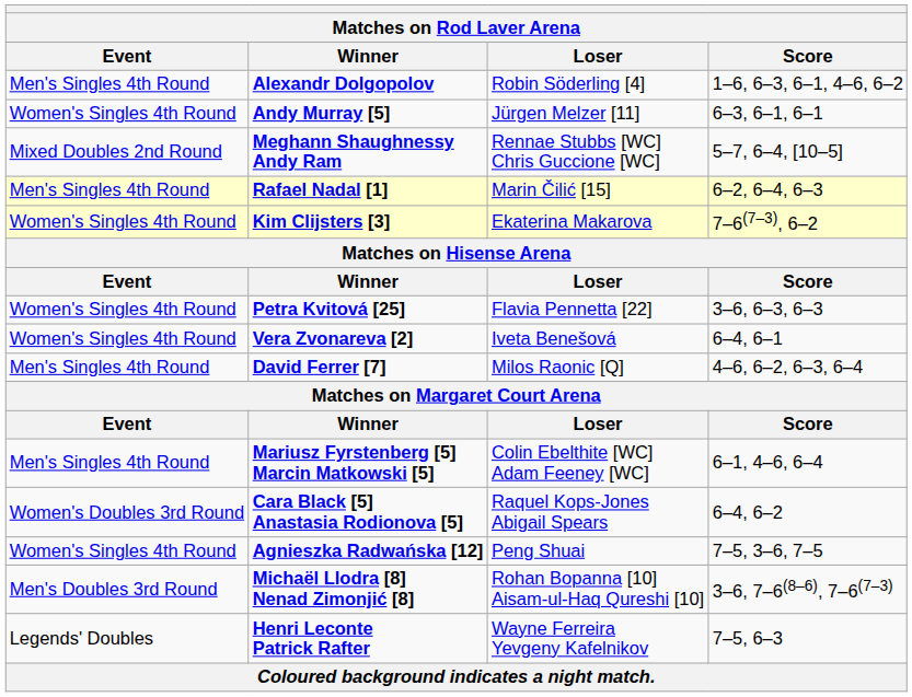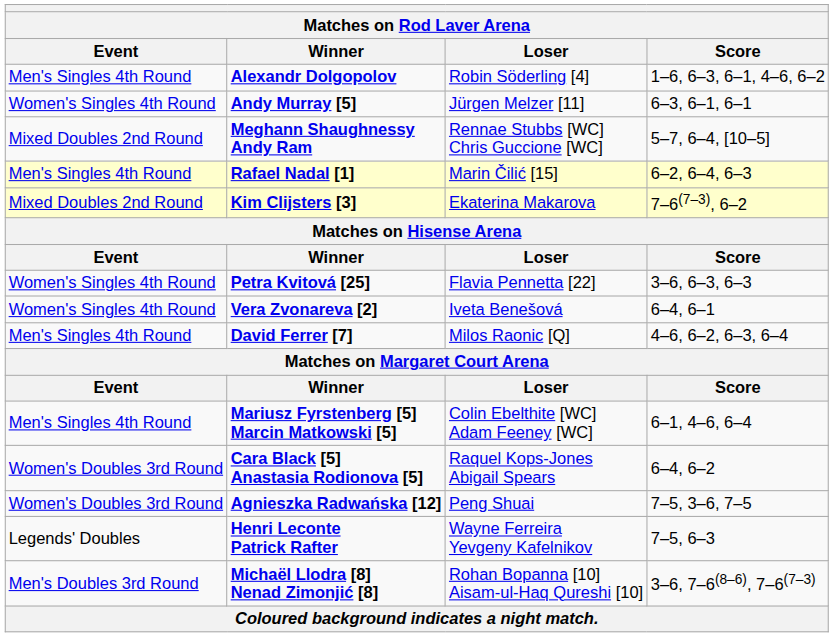 <table class="wikitable collapsible" style="margin:1em auto;">
 <tr>
 <th colspan=4></th>
 </tr>
 <tr>
 <th colspan=4><strong>Matches on <a href='#'>Rod Laver Arena</a></strong></th>
 </tr>
 <tr>
 <th>Event</th>
 <th>Winner</th>
 <th>Loser</th>
 <th>Score</th>
 </tr>
 <tr align=left>
 <td><a href='#'>Men's Singles 4th Round</a></td>
 <td> <strong><a href='#'>Alexandr Dolgopolov</a></strong></td>
 <td> <a href='#'>Robin Söderling</a> [4]</td>
 <td>1–6, 6–3, 6–1, 4–6, 6–2</td>
 </tr>
 <tr align=left>
 <td><a href='#'>Women's Singles 4th Round</a></td>
 <td> <strong><a href='#'>Andy Murray</a> [5]</strong></td>
 <td> <a href='#'>Jürgen Melzer</a> [11]</td>
 <td>6–3, 6–1, 6–1</td>
 </tr>
 <tr align=left>
 <td><a href='#'>Mixed Doubles 2nd Round</a></td>
 <td> <strong><a href='#'>Meghann Shaughnessy</a></strong><br> <strong><a href='#'>Andy Ram</a></strong></td>
 <td> <a href='#'>Rennae Stubbs</a> [WC]<br> <a href='#'>Chris Guccione</a> [WC]</td>
 <td>5–7, 6–4, [10–5]</td>
 </tr>
 <tr style="text-align:left; background:#ffc;">
 <td><a href='#'>Men's Singles 4th Round</a></td>
 <td> <strong><a href='#'>Rafael Nadal</a> [1]</strong></td>
 <td> <a href='#'>Marin Čilić</a> [15]</td>
 <td>6–2, 6–4, 6–3</td>
 </tr>
 <tr style="text-align:left; background:#ffc;">
-<td><a href='#'>Women's Singles 4th Round</a></td>
+<td><a href='#'>Mixed Doubles 2nd Round</a></td>
 <td> <strong><a href='#'>Kim Clijsters</a> [3]</strong></td>
 <td> <a href='#'>Ekaterina Makarova</a></td>
 <td>7–6<sup>(7–3)</sup>, 6–2</td>
 </tr>
 <tr>
 <th colspan=4><strong>Matches on <a href='#'>Hisense Arena</a></strong></th>
 </tr>
 <tr>
 <th>Event</th>
 <th>Winner</th>
 <th>Loser</th>
 <th>Score</th>
 </tr>
 <tr align=left>
 <td><a href='#'>Women's Singles 4th Round</a></td>
 <td> <strong><a href='#'>Petra Kvitová</a> [25]</strong></td>
 <td> <a href='#'>Flavia Pennetta</a> [22]</td>
 <td>3–6, 6–3, 6–3</td>
 </tr>
 <tr align=left>
 <td><a href='#'>Women's Singles 4th Round</a></td>
 <td> <strong><a href='#'>Vera Zvonareva</a> [2]</strong></td>
 <td> <a href='#'>Iveta Benešová</a></td>
 <td>6–4, 6–1</td>
 </tr>
 <tr align=left>
 <td><a href='#'>Men's Singles 4th Round</a></td>
 <td> <strong><a href='#'>David Ferrer</a> [7]</strong></td>
 <td> <a href='#'>Milos Raonic</a> [Q]</td>
 <td>4–6, 6–2, 6–3, 6–4</td>
 </tr>
 <tr>
 <th colspan=4><strong>Matches on <a href='#'>Margaret Court Arena</a></strong></th>
 </tr>
 <tr>
 <th>Event</th>
 <th>Winner</th>
 <th>Loser</th>
 <th>Score</th>
 </tr>
 <tr align=left>
 <td><a href='#'>Men's Singles 4th Round</a></td>
 <td> <strong><a href='#'>Mariusz Fyrstenberg</a> [5] <br>  <a href='#'>Marcin Matkowski</a> [5]</strong></td>
 <td> <a href='#'>Colin Ebelthite</a> [WC] <br>  <a href='#'>Adam Feeney</a> [WC]</td>
 <td>6–1, 4–6, 6–4</td>
 </tr>
 <tr align=left>
 <td><a href='#'>Women's Doubles 3rd Round</a></td>
 <td> <strong><a href='#'>Cara Black</a> [5] <br>  <a href='#'>Anastasia Rodionova</a> [5]</strong></td>
 <td> <a href='#'>Raquel Kops-Jones</a> <br>  <a href='#'>Abigail Spears</a></td>
 <td>6–4, 6–2</td>
 </tr>
 <tr align=left>
-<td><a href='#'>Women's Singles 4th Round</a></td>
+<td><a href='#'>Women's Doubles 3rd Round</a></td>
 <td> <strong><a href='#'>Agnieszka Radwańska</a> [12]</strong></td>
 <td> <a href='#'>Peng Shuai</a></td>
 <td>7–5, 3–6, 7–5</td>
+</tr>
+<tr align=left>
+<td>Legends' Doubles</td>
+<td> <strong><a href='#'>Henri Leconte</a></strong><br> <strong><a href='#'>Patrick Rafter</a></strong></td>
+<td> <a href='#'>Wayne Ferreira</a><br> <a href='#'>Yevgeny Kafelnikov</a></td>
+<td>7–5, 6–3</td>
 </tr>
 <tr align=left>
 <td><a href='#'>Men's Doubles 3rd Round</a></td>
 <td> <strong><a href='#'>Michaël Llodra</a> [8]</strong><br> <strong><a href='#'>Nenad Zimonjić</a> [8]</strong></td>
 <td> <a href='#'>Rohan Bopanna</a> [10]<br> <a href='#'>Aisam-ul-Haq Qureshi</a> [10]</td>
 <td>3–6, 7–6<sup>(8–6)</sup>, 7–6<sup>(7–3)</sup></td>
 </tr>
-<tr align=left>
-<td>Legends' Doubles</td>
-<td> <strong><a href='#'>Henri Leconte</a></strong><br> <strong><a href='#'>Patrick Rafter</a></strong></td>
-<td> <a href='#'>Wayne Ferreira</a><br> <a href='#'>Yevgeny Kafelnikov</a></td>
-<td>7–5, 6–3</td>
-</tr>
 <tr>
 <th colspan=4><em>Coloured background indicates a night match.</em></th>
 </tr>
 </table>
